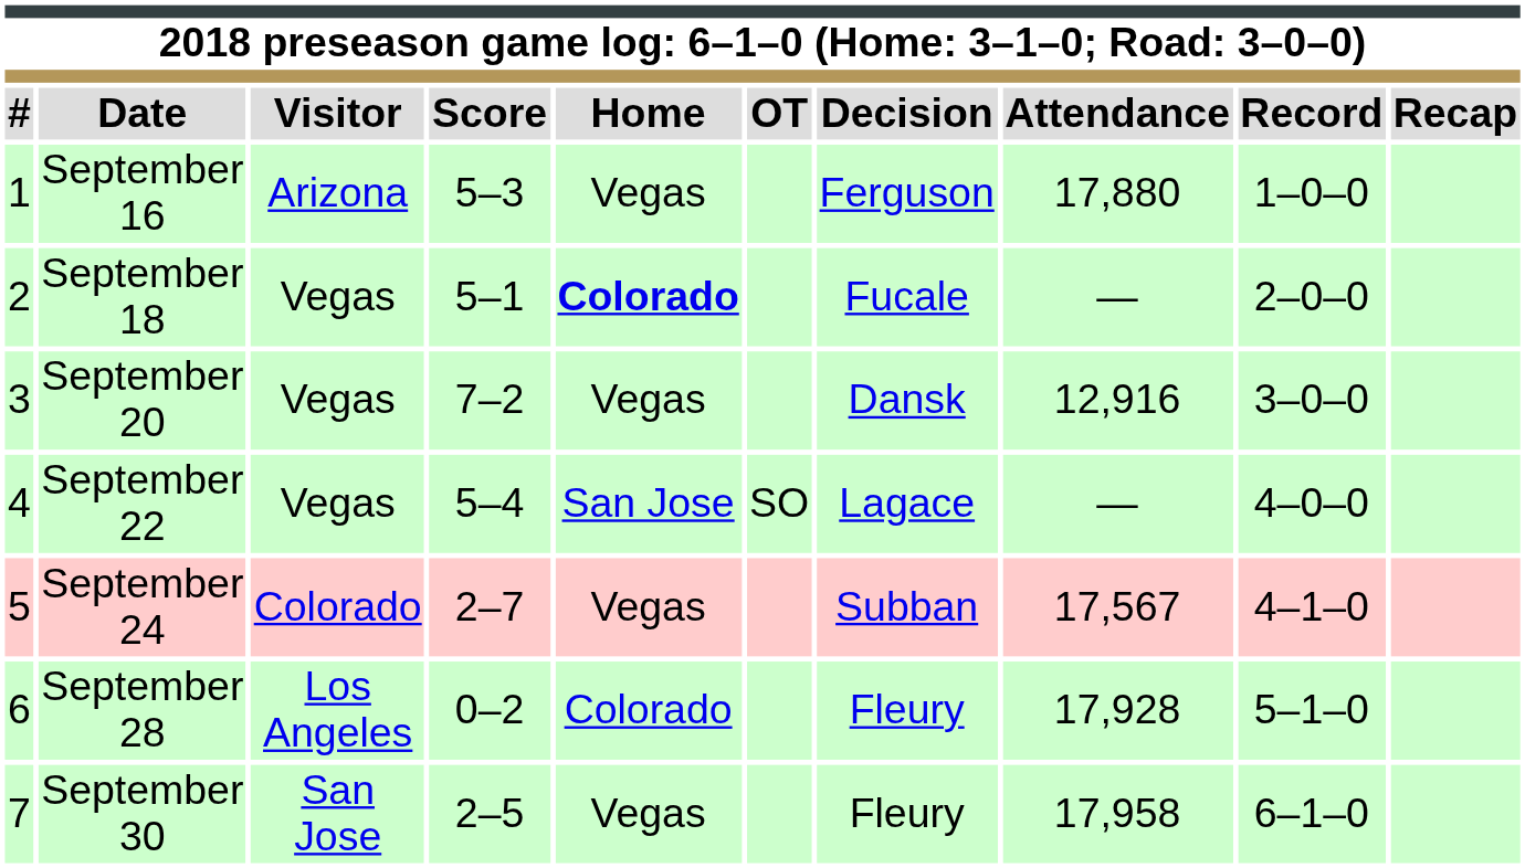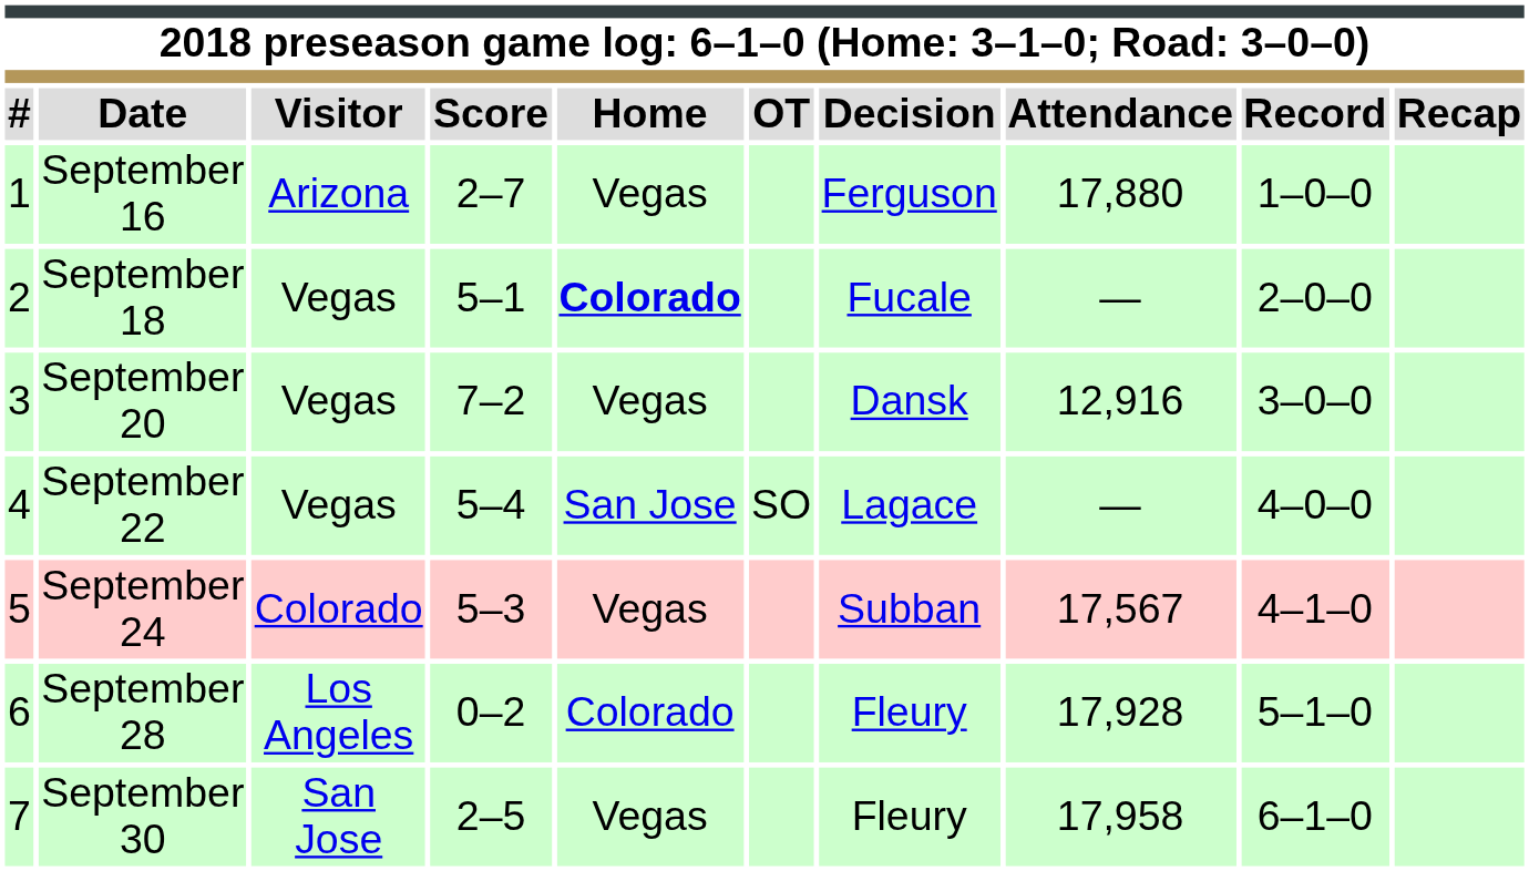 <table class="toccolours collapsible collapsed" style="width:90%; clear:both; margin:1.5em auto; text-align:center;">
 <tr>
 <th colspan="10" style="background:#FFFFFF; border-top:#333F42 5px solid; border-bottom:#B4975A 5px solid;">2018 preseason game log: 6–1–0 (Home: 3–1–0; Road: 3–0–0)</th>
 </tr>
 <tr style="background:#ddd;">
 <th>#</th>
 <th>Date</th>
 <th>Visitor</th>
 <th>Score</th>
 <th>Home</th>
 <th>OT</th>
 <th>Decision</th>
 <th>Attendance</th>
 <th>Record</th>
 <th>Recap</th>
 </tr>
 <tr style="background:#cfc;">
 <td>1</td>
 <td>September 16</td>
 <td><a href='#'>Arizona</a></td>
-<td>5–3</td>
+<td>2–7</td>
 <td>Vegas</td>
 <td></td>
 <td><a href='#'>Ferguson</a></td>
 <td>17,880</td>
 <td>1–0–0</td>
 <td></td>
 </tr>
 <tr style="background:#cfc;">
 <td>2</td>
 <td>September 18</td>
 <td>Vegas</td>
 <td>5–1</td>
 <td><strong><a href='#'>Colorado</a></strong></td>
 <td></td>
 <td><a href='#'>Fucale</a></td>
 <td>—</td>
 <td>2–0–0</td>
 <td></td>
 </tr>
 <tr style="background:#cfc;">
 <td>3</td>
 <td>September 20</td>
 <td>Vegas</td>
 <td>7–2</td>
 <td>Vegas</td>
 <td></td>
 <td><a href='#'>Dansk</a></td>
 <td>12,916</td>
 <td>3–0–0</td>
 <td></td>
 </tr>
 <tr style="background:#cfc;">
 <td>4</td>
 <td>September 22</td>
 <td>Vegas</td>
 <td>5–4</td>
 <td><a href='#'>San Jose</a></td>
 <td>SO</td>
 <td><a href='#'>Lagace</a></td>
 <td>—</td>
 <td>4–0–0</td>
 <td></td>
 </tr>
 <tr style="background:#fcc;">
 <td>5</td>
 <td>September 24</td>
 <td><a href='#'>Colorado</a></td>
-<td>2–7</td>
+<td>5–3</td>
 <td>Vegas</td>
 <td></td>
 <td><a href='#'>Subban</a></td>
 <td>17,567</td>
 <td>4–1–0</td>
 <td></td>
 </tr>
 <tr style="background:#cfc;">
 <td>6</td>
 <td>September 28</td>
 <td><a href='#'>Los Angeles</a></td>
 <td>0–2</td>
 <td><a href='#'>Colorado</a></td>
 <td></td>
 <td><a href='#'>Fleury</a></td>
 <td>17,928</td>
 <td>5–1–0</td>
 <td></td>
 </tr>
 <tr style="background:#cfc;">
 <td>7</td>
 <td>September 30</td>
 <td><a href='#'>San Jose</a></td>
 <td>2–5</td>
 <td>Vegas</td>
 <td></td>
 <td>Fleury</td>
 <td>17,958</td>
 <td>6–1–0</td>
 <td></td>
 </tr>
 </table>
